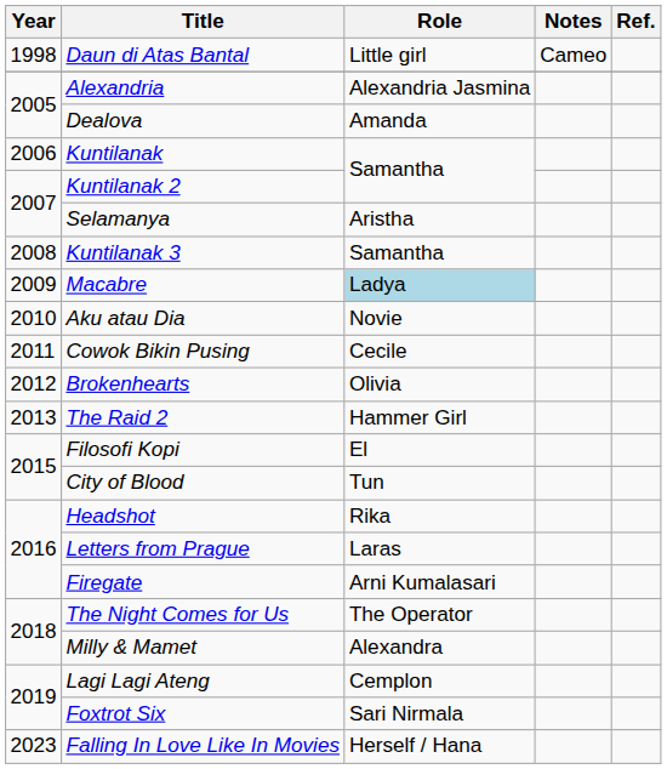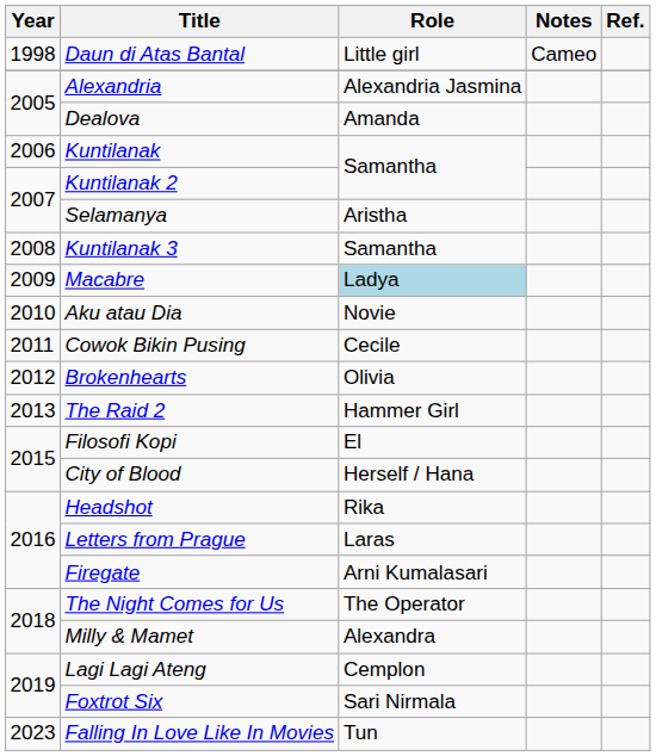 <table class="wikitable sortable">
 <tr>
 <th>Year</th>
 <th>Title</th>
 <th>Role</th>
 <th class="unsortable">Notes</th>
 <th>Ref.</th>
 </tr>
 <tr>
 <td>1998</td>
 <td><em><a href='#'>Daun di Atas Bantal</a></em></td>
 <td>Little girl</td>
 <td>Cameo</td>
 <td></td>
 </tr>
 <tr>
 </tr>
 <tr>
 <td rowspan="2">2005</td>
 <td><em><a href='#'>Alexandria</a></em></td>
 <td>Alexandria Jasmina</td>
 <td></td>
 <td></td>
 </tr>
 <tr>
 <td><em>Dealova</em></td>
 <td>Amanda</td>
 <td></td>
 <td></td>
 </tr>
 <tr>
 <td>2006</td>
 <td><em><a href='#'>Kuntilanak</a></em></td>
 <td rowspan="2">Samantha</td>
 <td></td>
 <td></td>
 </tr>
 <tr>
 <td rowspan="2">2007</td>
 <td><em><a href='#'>Kuntilanak 2</a></em></td>
 <td></td>
 <td></td>
 </tr>
 <tr>
 <td><em>Selamanya</em></td>
 <td>Aristha</td>
 <td></td>
 <td></td>
 </tr>
 <tr>
 <td>2008</td>
 <td><em><a href='#'>Kuntilanak 3</a></em></td>
 <td>Samantha</td>
 <td></td>
 <td></td>
 </tr>
 <tr>
 <td>2009</td>
 <td><em><a href='#'>Macabre</a></em></td>
 <td style="background: lightblue;">Ladya</td>
 <td></td>
 <td></td>
 </tr>
 <tr>
 <td>2010</td>
 <td><em>Aku atau Dia</em></td>
 <td>Novie</td>
 <td></td>
 <td></td>
 </tr>
 <tr>
 <td>2011</td>
 <td><em>Cowok Bikin Pusing</em></td>
 <td>Cecile</td>
 <td></td>
 <td></td>
 </tr>
 <tr>
 <td>2012</td>
 <td><em><a href='#'>Brokenhearts</a></em></td>
 <td>Olivia</td>
 <td></td>
 <td></td>
 </tr>
 <tr>
 <td>2013</td>
 <td><em><a href='#'>The Raid 2</a></em></td>
 <td>Hammer Girl</td>
 <td></td>
 <td></td>
 </tr>
 <tr>
 <td rowspan="2">2015</td>
 <td><em>Filosofi Kopi</em></td>
 <td>El</td>
 <td></td>
 <td></td>
 </tr>
 <tr>
 <td><em>City of Blood</em></td>
-<td>Tun</td>
+<td>Herself / Hana</td>
 <td></td>
 <td></td>
 </tr>
 <tr>
 <td rowspan="3">2016</td>
 <td><em><a href='#'>Headshot</a></em></td>
 <td>Rika</td>
 <td></td>
 <td></td>
 </tr>
 <tr>
 <td><em><a href='#'>Letters from Prague</a></em></td>
 <td>Laras</td>
 <td></td>
 <td></td>
 </tr>
 <tr>
 <td><em><a href='#'>Firegate</a></em></td>
 <td>Arni Kumalasari</td>
 <td></td>
 <td></td>
 </tr>
 <tr>
 <td rowspan="2">2018</td>
 <td><em><a href='#'>The Night Comes for Us</a></em></td>
 <td>The Operator</td>
 <td></td>
 <td></td>
 </tr>
 <tr>
 <td><em>Milly & Mamet</em></td>
 <td>Alexandra</td>
 <td></td>
 <td></td>
 </tr>
 <tr>
 <td rowspan="2">2019</td>
 <td><em>Lagi Lagi Ateng</em></td>
 <td>Cemplon</td>
 <td></td>
 <td></td>
 </tr>
 <tr>
 <td><em><a href='#'>Foxtrot Six</a></em></td>
 <td>Sari Nirmala</td>
 <td></td>
 <td></td>
 </tr>
 <tr>
 <td>2023</td>
 <td><em><a href='#'>Falling In Love Like In Movies</a></em></td>
-<td>Herself / Hana</td>
+<td>Tun</td>
 <td></td>
 <td></td>
 </tr>
 </table>
